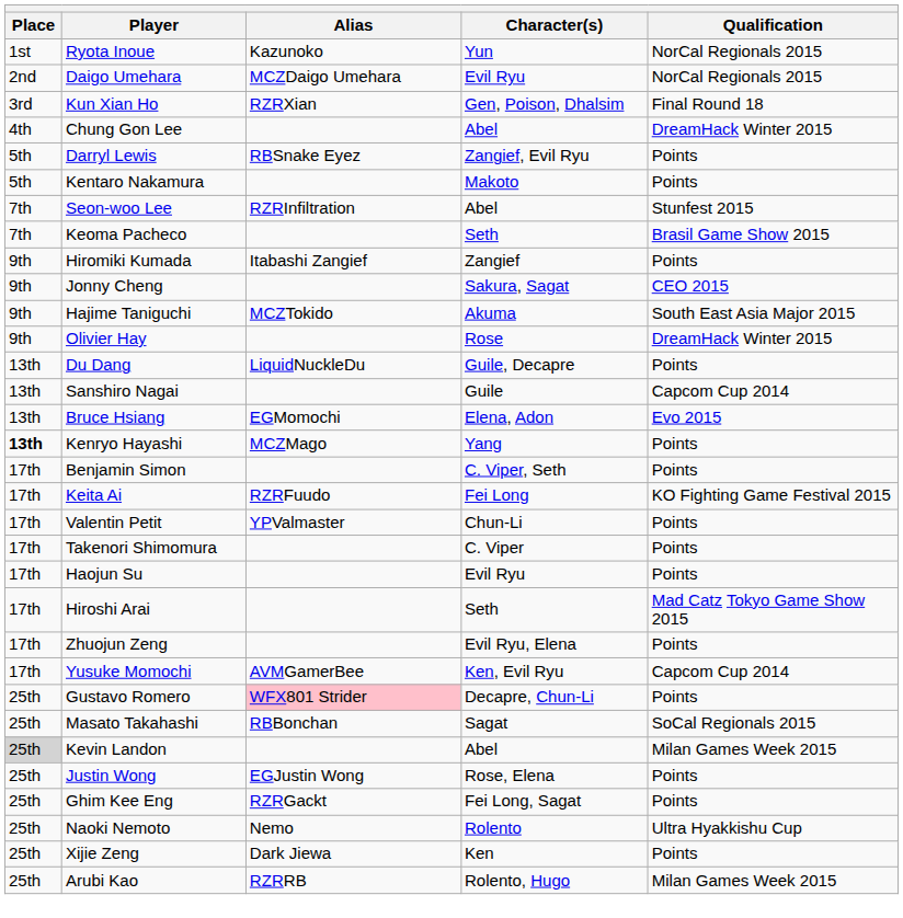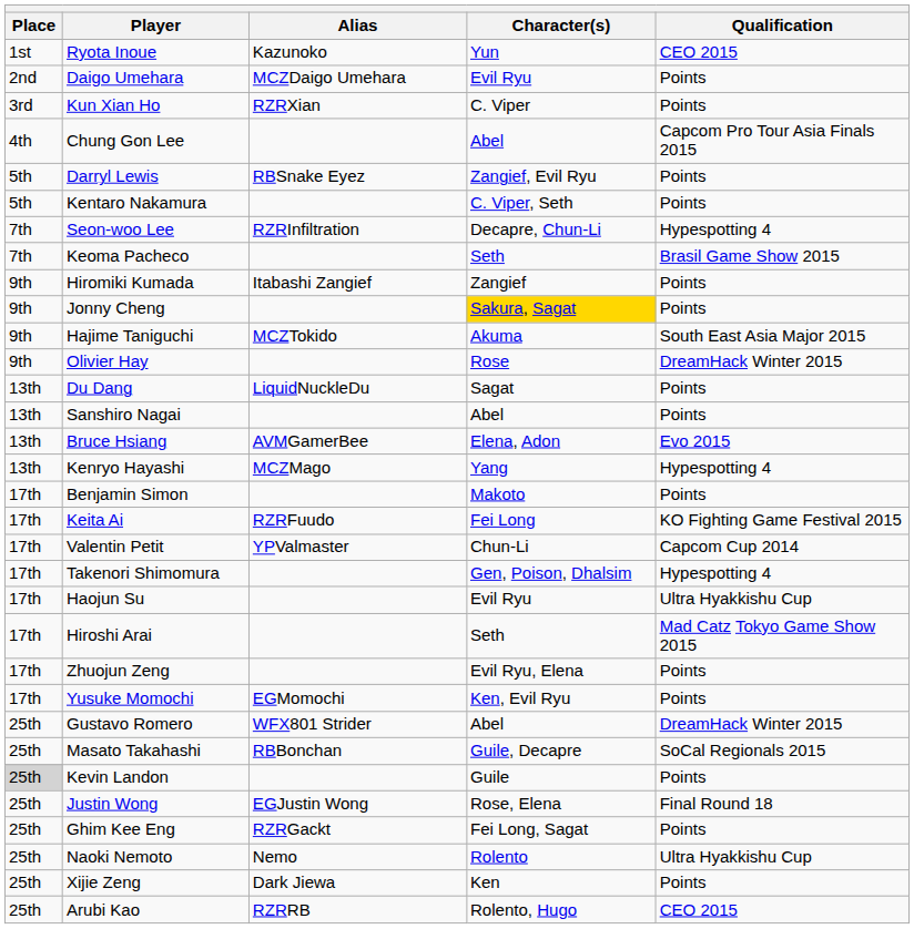 <table class="wikitable">
 <tr>
 <th colspan=6></th>
 </tr>
 <tr>
 <th style="width:50px;">Place</th>
 <th style="width:200px;">Player</th>
 <th style="width:230px;">Alias</th>
 <th style="width:200px;">Character(s)</th>
 <th style="width:280px;">Qualification</th>
 </tr>
 <tr>
 <td>1st</td>
 <td> <a href='#'>Ryota Inoue</a></td>
 <td>Kazunoko</td>
 <td><a href='#'>Yun</a></td>
-<td>NorCal Regionals 2015</td>
+<td><a href='#'>CEO 2015</a></td>
 </tr>
 <tr>
 <td>2nd</td>
 <td> <a href='#'>Daigo Umehara</a></td>
 <td><a href='#'>MCZ</a>Daigo Umehara</td>
 <td><a href='#'>Evil Ryu</a></td>
-<td>NorCal Regionals 2015</td>
+<td>Points</td>
 </tr>
 <tr>
 <td>3rd</td>
 <td> <a href='#'>Kun Xian Ho</a></td>
 <td><a href='#'>RZR</a>Xian</td>
-<td><a href='#'>Gen</a>, <a href='#'>Poison</a>, <a href='#'>Dhalsim</a></td>
-<td>Final Round 18</td>
+<td>C. Viper</td>
+<td>Points</td>
 </tr>
 <tr>
 <td>4th</td>
 <td> Chung Gon Lee</td>
 <td></td>
 <td><a href='#'>Abel</a></td>
-<td><a href='#'>DreamHack</a> Winter 2015</td>
+<td>Capcom Pro Tour Asia Finals 2015</td>
 </tr>
 <tr>
 <td>5th</td>
 <td> <a href='#'>Darryl Lewis</a></td>
 <td><a href='#'>RB</a>Snake Eyez</td>
 <td><a href='#'>Zangief</a>, Evil Ryu</td>
 <td>Points</td>
 </tr>
 <tr>
 <td>5th</td>
 <td> Kentaro Nakamura</td>
 <td></td>
-<td><a href='#'>Makoto</a></td>
+<td><a href='#'>C. Viper</a>, Seth</td>
 <td>Points</td>
 </tr>
 <tr>
 <td>7th</td>
 <td> <a href='#'>Seon-woo Lee</a></td>
 <td><a href='#'>RZR</a>Infiltration</td>
-<td>Abel</td>
-<td>Stunfest 2015</td>
+<td>Decapre, <a href='#'>Chun-Li</a></td>
+<td>Hypespotting 4</td>
 </tr>
 <tr>
 <td>7th</td>
 <td> Keoma Pacheco</td>
 <td></td>
 <td><a href='#'>Seth</a></td>
 <td><a href='#'>Brasil Game Show</a> 2015</td>
 </tr>
 <tr>
 <td>9th</td>
 <td> Hiromiki Kumada</td>
 <td>Itabashi Zangief</td>
 <td>Zangief</td>
 <td>Points</td>
 </tr>
 <tr>
 <td>9th</td>
 <td> Jonny Cheng</td>
 <td></td>
-<td><a href='#'>Sakura</a>, <a href='#'>Sagat</a></td>
-<td><a href='#'>CEO 2015</a></td>
+<td style="background: gold;"><a href='#'>Sakura</a>, <a href='#'>Sagat</a></td>
+<td>Points</td>
 </tr>
 <tr>
 <td>9th</td>
 <td> Hajime Taniguchi</td>
 <td><a href='#'>MCZ</a>Tokido</td>
 <td><a href='#'>Akuma</a></td>
 <td>South East Asia Major 2015</td>
 </tr>
 <tr>
 <td>9th</td>
 <td> <a href='#'>Olivier Hay</a></td>
 <td></td>
 <td><a href='#'>Rose</a></td>
 <td><a href='#'>DreamHack</a> Winter 2015</td>
 </tr>
 <tr>
 <td>13th</td>
 <td> <a href='#'>Du Dang</a></td>
 <td><a href='#'>Liquid</a>NuckleDu</td>
-<td><a href='#'>Guile</a>, Decapre</td>
+<td>Sagat</td>
 <td>Points</td>
 </tr>
 <tr>
 <td>13th</td>
 <td> Sanshiro Nagai</td>
 <td></td>
-<td>Guile</td>
-<td>Capcom Cup 2014</td>
+<td>Abel</td>
+<td>Points</td>
 </tr>
 <tr>
 <td>13th</td>
 <td> <a href='#'>Bruce Hsiang</a></td>
-<td><a href='#'>EG</a>Momochi</td>
+<td><a href='#'>AVM</a>GamerBee</td>
 <td><a href='#'>Elena</a>, <a href='#'>Adon</a></td>
 <td><a href='#'>Evo 2015</a></td>
 </tr>
 <tr>
-<td><strong>13th</strong></td>
+<td>13th</td>
 <td> Kenryo Hayashi</td>
 <td><a href='#'>MCZ</a>Mago</td>
 <td><a href='#'>Yang</a></td>
-<td>Points</td>
+<td>Hypespotting 4</td>
 </tr>
 <tr>
 <td>17th</td>
 <td> Benjamin Simon</td>
 <td></td>
-<td><a href='#'>C. Viper</a>, Seth</td>
+<td><a href='#'>Makoto</a></td>
 <td>Points</td>
 </tr>
 <tr>
 <td>17th</td>
 <td> <a href='#'>Keita Ai</a></td>
 <td><a href='#'>RZR</a>Fuudo</td>
 <td><a href='#'>Fei Long</a></td>
 <td>KO Fighting Game Festival 2015</td>
 </tr>
 <tr>
 <td>17th</td>
 <td> Valentin Petit</td>
 <td><a href='#'>YP</a>Valmaster</td>
 <td>Chun-Li</td>
-<td>Points</td>
+<td>Capcom Cup 2014</td>
 </tr>
 <tr>
 <td>17th</td>
 <td> Takenori Shimomura</td>
 <td></td>
-<td>C. Viper</td>
-<td>Points</td>
+<td><a href='#'>Gen</a>, <a href='#'>Poison</a>, <a href='#'>Dhalsim</a></td>
+<td>Hypespotting 4</td>
 </tr>
 <tr>
 <td>17th</td>
 <td> Haojun Su</td>
 <td></td>
 <td>Evil Ryu</td>
-<td>Points</td>
+<td>Ultra Hyakkishu Cup</td>
 </tr>
 <tr>
 <td>17th</td>
 <td> Hiroshi Arai</td>
 <td></td>
 <td>Seth</td>
 <td><a href='#'>Mad Catz</a> <a href='#'>Tokyo Game Show</a> 2015</td>
 </tr>
 <tr>
 <td>17th</td>
 <td> Zhuojun Zeng</td>
 <td></td>
 <td>Evil Ryu, Elena</td>
 <td>Points</td>
 </tr>
 <tr>
 <td>17th</td>
 <td> <a href='#'>Yusuke Momochi</a></td>
-<td><a href='#'>AVM</a>GamerBee</td>
+<td><a href='#'>EG</a>Momochi</td>
 <td><a href='#'>Ken</a>, Evil Ryu</td>
-<td>Capcom Cup 2014</td>
+<td>Points</td>
 </tr>
 <tr>
 <td>25th</td>
 <td> Gustavo Romero</td>
-<td style="background: pink;"><a href='#'>WFX</a>801 Strider</td>
-<td>Decapre, <a href='#'>Chun-Li</a></td>
-<td>Points</td>
+<td><a href='#'>WFX</a>801 Strider</td>
+<td>Abel</td>
+<td><a href='#'>DreamHack</a> Winter 2015</td>
 </tr>
 <tr>
 <td>25th</td>
 <td> Masato Takahashi</td>
 <td><a href='#'>RB</a>Bonchan</td>
-<td>Sagat</td>
+<td><a href='#'>Guile</a>, Decapre</td>
 <td>SoCal Regionals 2015</td>
 </tr>
 <tr>
 <td style="background: lightgrey;">25th</td>
 <td> Kevin Landon</td>
 <td></td>
-<td>Abel</td>
-<td>Milan Games Week 2015</td>
+<td>Guile</td>
+<td>Points</td>
 </tr>
 <tr>
 <td>25th</td>
 <td> <a href='#'>Justin Wong</a></td>
 <td><a href='#'>EG</a>Justin Wong</td>
 <td>Rose, Elena</td>
-<td>Points</td>
+<td>Final Round 18</td>
 </tr>
 <tr>
 <td>25th</td>
 <td> Ghim Kee Eng</td>
 <td><a href='#'>RZR</a>Gackt</td>
 <td>Fei Long, Sagat</td>
 <td>Points</td>
 </tr>
 <tr>
 <td>25th</td>
 <td> Naoki Nemoto</td>
 <td>Nemo</td>
 <td><a href='#'>Rolento</a></td>
 <td>Ultra Hyakkishu Cup</td>
 </tr>
 <tr>
 <td>25th</td>
 <td> Xijie Zeng</td>
 <td>Dark Jiewa</td>
 <td>Ken</td>
 <td>Points</td>
 </tr>
 <tr>
 <td>25th</td>
 <td> Arubi Kao</td>
 <td><a href='#'>RZR</a>RB</td>
 <td>Rolento, <a href='#'>Hugo</a></td>
-<td>Milan Games Week 2015</td>
+<td><a href='#'>CEO 2015</a></td>
 </tr>
 </table>
